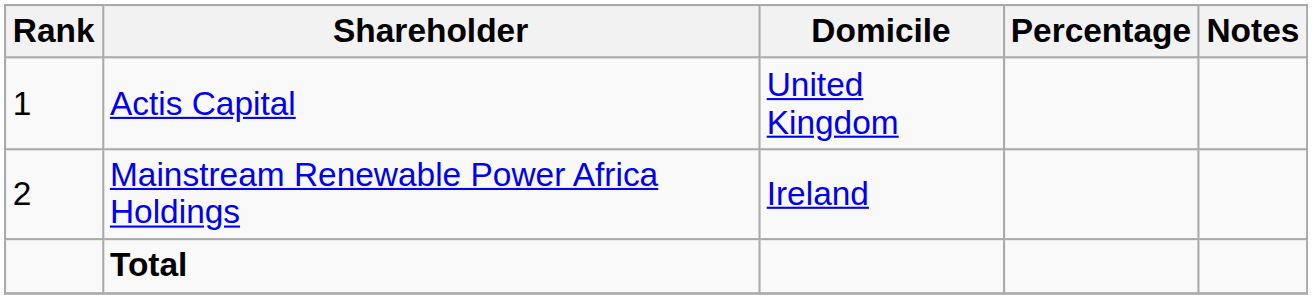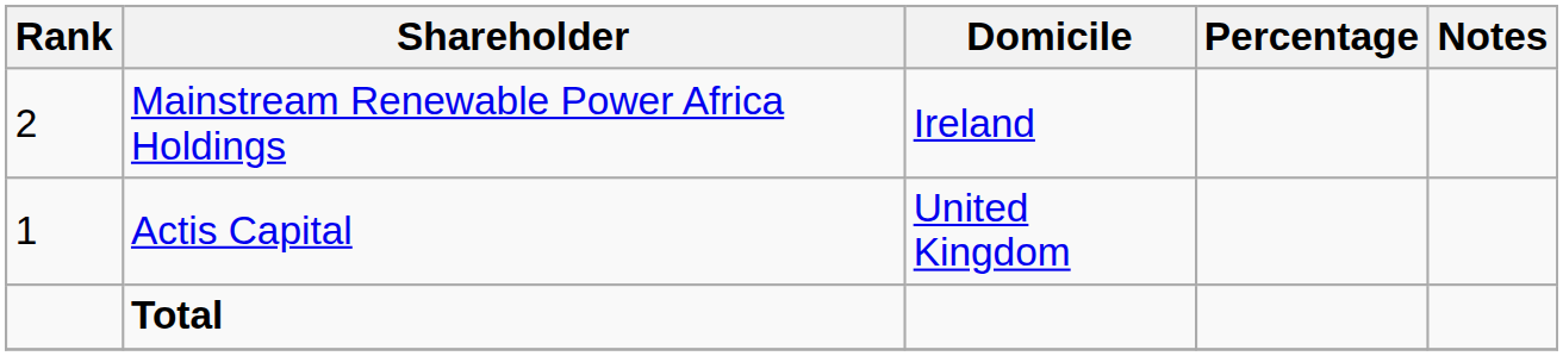 <table class="wikitable sortable" style="margin: 0.5em auto">
 <tr>
 <th>Rank</th>
 <th>Shareholder</th>
 <th>Domicile</th>
 <th>Percentage</th>
 <th>Notes</th>
 </tr>
 <tr>
-<td>1</td>
-<td><a href='#'>Actis Capital</a></td>
-<td><a href='#'>United Kingdom</a></td>
+<td>2</td>
+<td><a href='#'>Mainstream Renewable Power Africa Holdings</a></td>
+<td><a href='#'>Ireland</a></td>
 <td></td>
 <td></td>
 </tr>
 <tr>
-<td>2</td>
-<td><a href='#'>Mainstream Renewable Power Africa Holdings</a></td>
-<td><a href='#'>Ireland</a></td>
+<td>1</td>
+<td><a href='#'>Actis Capital</a></td>
+<td><a href='#'>United Kingdom</a></td>
 <td></td>
 <td></td>
 </tr>
 <tr>
 <td></td>
 <td><strong>Total</strong></td>
 <td></td>
 <td></td>
 <td></td>
 </tr>
 <tr>
 </tr>
 </table>
